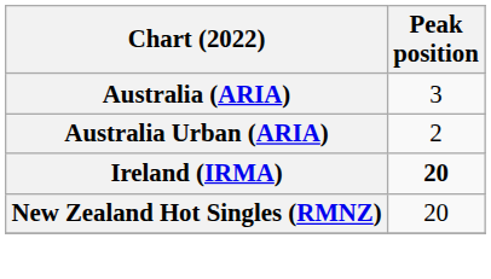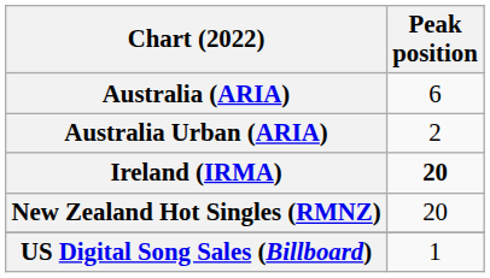 <table class="wikitable sortable plainrowheaders" style="text-align:center">
 <tr>
 <th scope="col">Chart (2022)</th>
 <th scope="col">Peak<br>position</th>
 </tr>
 <tr>
 <th scope="row">Australia (<a href='#'>ARIA</a>)</th>
-<td>3</td>
+<td>6</td>
 </tr>
 <tr>
 <th scope="row">Australia Urban (<a href='#'>ARIA</a>)</th>
 <td>2</td>
 </tr>
 <tr>
 <th scope="row">Ireland (<a href='#'>IRMA</a>)</th>
 <td><strong>20</strong></td>
 </tr>
 <tr>
 <th scope="row">New Zealand Hot Singles (<a href='#'>RMNZ</a>)</th>
 <td>20</td>
 </tr>
 <tr>
 </tr>
 <tr>
 </tr>
+<tr>
+<th scope="row">US <a href='#'>Digital Song Sales</a> (<em><a href='#'>Billboard</a></em>)</th>
+<td>1</td>
+</tr>
 </table>
